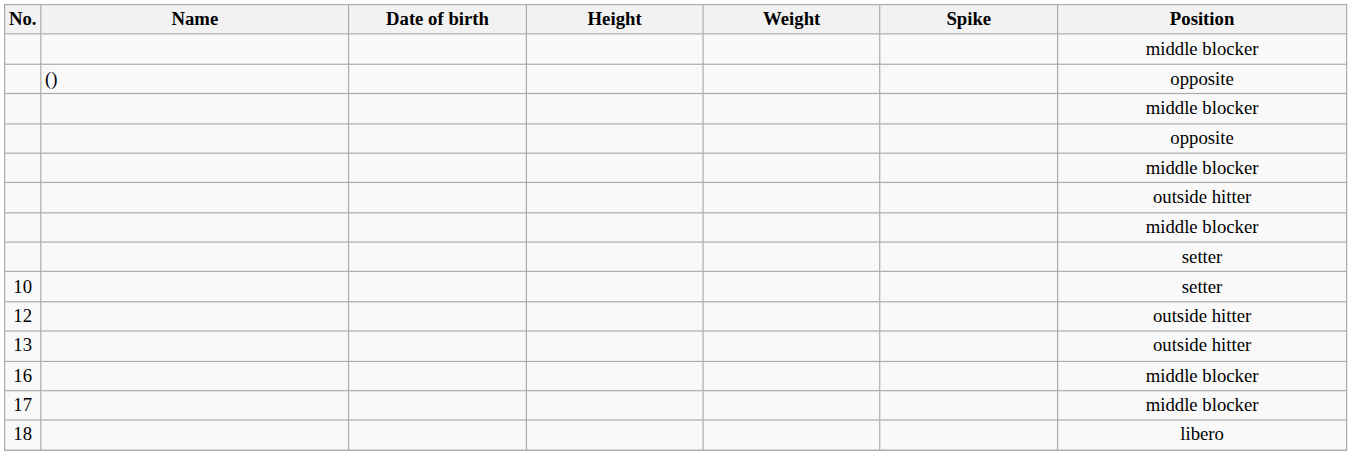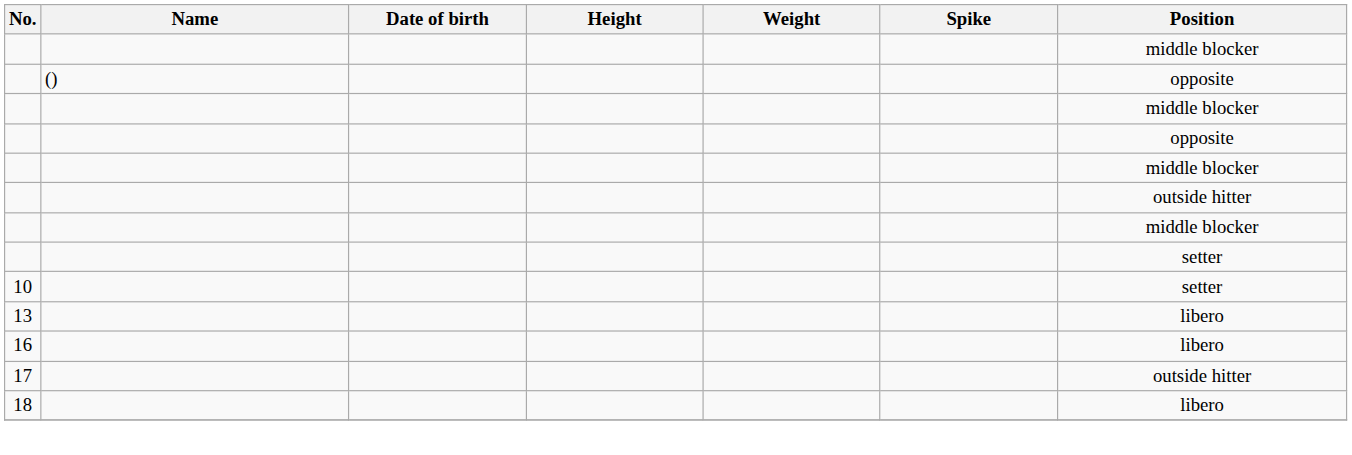 <table class="wikitable sortable" style="font-size:100%; text-align:center;">
 <tr>
 <th>No.</th>
 <th style="width:16em">Name</th>
 <th style="width:9em">Date of birth</th>
 <th style="width:9em">Height</th>
 <th style="width:9em">Weight</th>
 <th style="width:9em">Spike</th>
 <th style="width:15em">Position</th>
 </tr>
 <tr>
 <td></td>
 <td align=left> </td>
 <td align=right></td>
 <td></td>
 <td></td>
 <td></td>
 <td>middle blocker</td>
 </tr>
 <tr>
 <td></td>
 <td align=left>  ()</td>
 <td align=right></td>
 <td></td>
 <td></td>
 <td></td>
 <td>opposite</td>
 </tr>
 <tr>
 <td></td>
 <td align=left> </td>
 <td align=right></td>
 <td></td>
 <td></td>
 <td></td>
 <td>middle blocker</td>
 </tr>
 <tr>
 <td></td>
 <td align=left> </td>
 <td align=right></td>
 <td></td>
 <td></td>
 <td></td>
 <td>opposite</td>
 </tr>
 <tr>
 <td></td>
 <td align=left> </td>
 <td align=right></td>
 <td></td>
 <td></td>
 <td></td>
 <td>middle blocker</td>
 </tr>
 <tr>
 <td></td>
 <td align=left> </td>
 <td align=right></td>
 <td></td>
 <td></td>
 <td></td>
 <td>outside hitter</td>
 </tr>
 <tr>
 <td></td>
 <td align=left> </td>
 <td align=right></td>
 <td></td>
 <td></td>
 <td></td>
 <td>middle blocker</td>
 </tr>
 <tr>
 <td></td>
 <td align=left> </td>
 <td align=right></td>
 <td></td>
 <td></td>
 <td></td>
 <td>setter</td>
 </tr>
 <tr>
 <td>10</td>
 <td align=left> </td>
 <td align=right></td>
 <td></td>
 <td></td>
 <td></td>
 <td>setter</td>
 </tr>
 <tr>
-<td>12</td>
-<td align=left> </td>
-<td align=right></td>
-<td></td>
-<td></td>
-<td></td>
-<td>outside hitter</td>
-</tr>
-<tr>
 <td>13</td>
 <td align=left> </td>
 <td align=right></td>
 <td></td>
 <td></td>
 <td></td>
-<td>outside hitter</td>
+<td>libero</td>
 </tr>
 <tr>
 <td>16</td>
 <td align=left> </td>
 <td align=right></td>
 <td></td>
 <td></td>
 <td></td>
-<td>middle blocker</td>
+<td>libero</td>
 </tr>
 <tr>
 <td>17</td>
 <td align=left> </td>
 <td align=right></td>
 <td></td>
 <td></td>
 <td></td>
-<td>middle blocker</td>
+<td>outside hitter</td>
 </tr>
 <tr>
 <td>18</td>
 <td align=left> </td>
 <td align=right></td>
 <td></td>
 <td></td>
 <td></td>
 <td>libero</td>
 </tr>
 <tr>
 </tr>
 </table>
